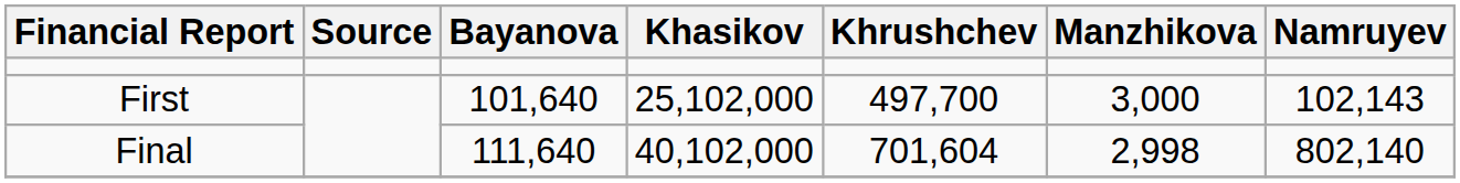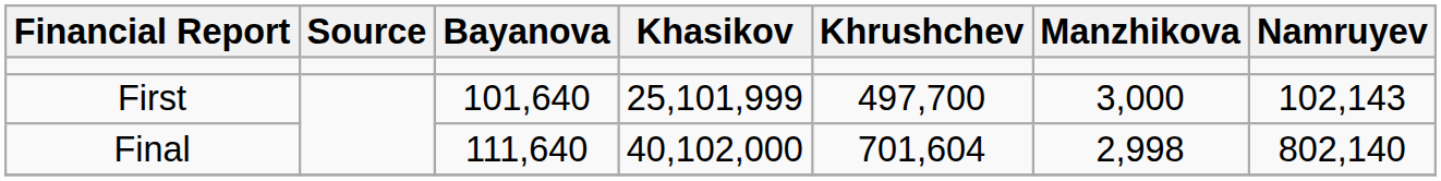 <table class="wikitable" style="text-align:center; font-size:90%; line-height:14px">
 <tr>
 <th>Financial Report</th>
 <th>Source</th>
 <th>Bayanova</th>
 <th>Khasikov</th>
 <th>Khrushchev</th>
 <th>Manzhikova</th>
 <th>Namruyev</th>
 </tr>
 <tr>
 <td></td>
 <td></td>
 <td bgcolor=></td>
 <td bgcolor=></td>
 <td bgcolor=></td>
 <td bgcolor=></td>
 <td bgcolor=></td>
 </tr>
 <tr align=center>
 <td>First</td>
 <td rowspan=2></td>
 <td>101,640</td>
-<td>25,102,000</td>
+<td>25,101,999</td>
 <td>497,700</td>
 <td>3,000</td>
 <td>102,143</td>
 </tr>
 <tr>
 <td>Final</td>
 <td>111,640</td>
 <td>40,102,000</td>
 <td>701,604</td>
 <td>2,998</td>
 <td>802,140</td>
 </tr>
 <tr>
 </tr>
 </table>
